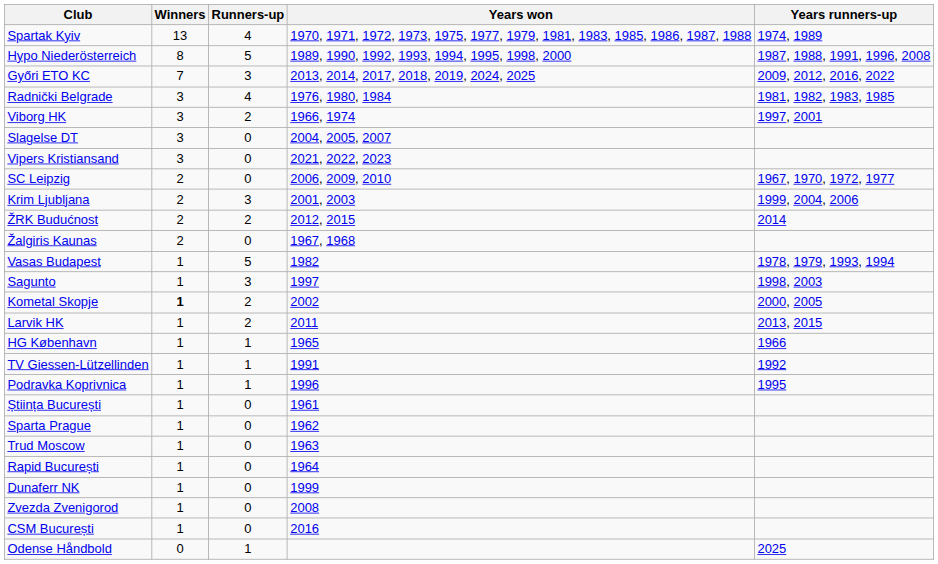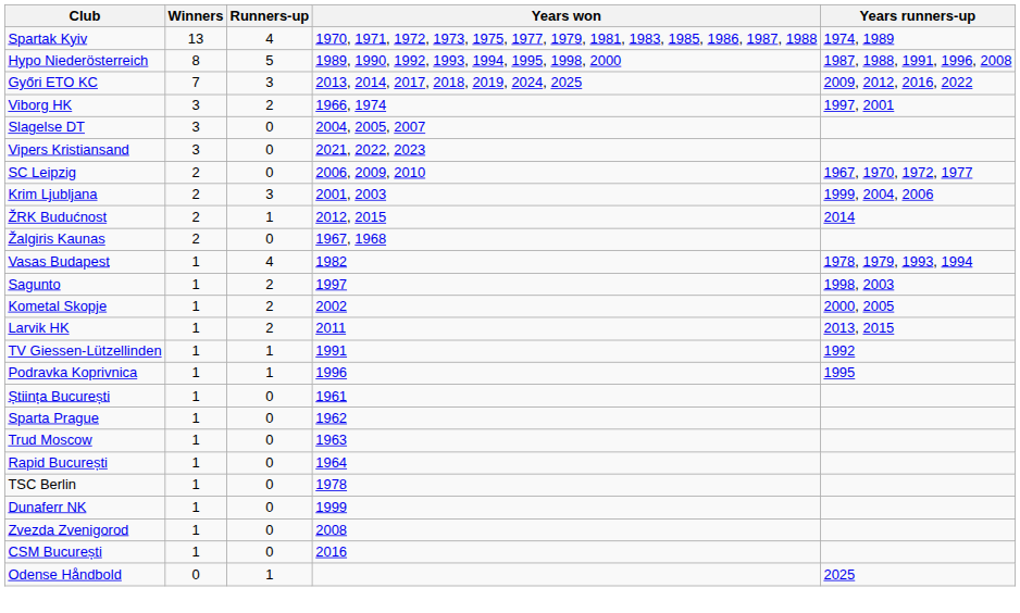 <table class="wikitable sortable">
 <tr>
 <th>Club</th>
 <th>Winners</th>
 <th>Runners-up</th>
 <th class="unsortable">Years won</th>
 <th class="unsortable">Years runners-up</th>
 </tr>
 <tr>
 <td> <a href='#'>Spartak Kyiv</a></td>
 <td style="text-align:center">13</td>
 <td style="text-align:center">4</td>
 <td><a href='#'>1970</a>, <a href='#'>1971</a>, <a href='#'>1972</a>, <a href='#'>1973</a>, <a href='#'>1975</a>, <a href='#'>1977</a>, <a href='#'>1979</a>, <a href='#'>1981</a>, <a href='#'>1983</a>, <a href='#'>1985</a>, <a href='#'>1986</a>, <a href='#'>1987</a>, <a href='#'>1988</a></td>
 <td><a href='#'>1974</a>, <a href='#'>1989</a></td>
 </tr>
 <tr>
 <td> <a href='#'>Hypo Niederösterreich</a></td>
 <td style="text-align:center">8</td>
 <td style="text-align:center">5</td>
 <td><a href='#'>1989</a>, <a href='#'>1990</a>, <a href='#'>1992</a>, <a href='#'>1993</a>, <a href='#'>1994</a>, <a href='#'>1995</a>, <a href='#'>1998</a>, <a href='#'>2000</a></td>
 <td><a href='#'>1987</a>, <a href='#'>1988</a>, <a href='#'>1991</a>, <a href='#'>1996</a>, <a href='#'>2008</a></td>
 </tr>
 <tr>
 <td> <a href='#'>Győri ETO KC</a></td>
 <td style="text-align:center">7</td>
 <td style="text-align:center">3</td>
 <td><a href='#'>2013</a>, <a href='#'>2014</a>, <a href='#'>2017</a>, <a href='#'>2018</a>, <a href='#'>2019</a>, <a href='#'>2024</a>, <a href='#'>2025</a></td>
 <td><a href='#'>2009</a>, <a href='#'>2012</a>, <a href='#'>2016</a>, <a href='#'>2022</a></td>
-</tr>
-<tr>
-<td> <a href='#'>Radnički Belgrade</a></td>
-<td style="text-align:center">3</td>
-<td style="text-align:center">4</td>
-<td><a href='#'>1976</a>, <a href='#'>1980</a>, <a href='#'>1984</a></td>
-<td><a href='#'>1981</a>, <a href='#'>1982</a>, <a href='#'>1983</a>, <a href='#'>1985</a></td>
 </tr>
 <tr>
 <td> <a href='#'>Viborg HK</a></td>
 <td style="text-align:center">3</td>
 <td style="text-align:center">2</td>
 <td><a href='#'>1966</a>, <a href='#'>1974</a></td>
 <td><a href='#'>1997</a>, <a href='#'>2001</a></td>
 </tr>
 <tr>
 <td> <a href='#'>Slagelse DT</a></td>
 <td style="text-align:center">3</td>
 <td style="text-align:center">0</td>
 <td><a href='#'>2004</a>, <a href='#'>2005</a>, <a href='#'>2007</a></td>
 <td></td>
 </tr>
 <tr>
 <td> <a href='#'>Vipers Kristiansand</a></td>
 <td style="text-align:center">3</td>
 <td style="text-align:center">0</td>
 <td><a href='#'>2021</a>, <a href='#'>2022</a>, <a href='#'>2023</a></td>
 </tr>
 <tr>
 <td> <a href='#'>SC Leipzig</a></td>
 <td style="text-align:center">2</td>
 <td style="text-align:center">0</td>
 <td><a href='#'>2006</a>, <a href='#'>2009</a>, <a href='#'>2010</a></td>
 <td><a href='#'>1967</a>, <a href='#'>1970</a>, <a href='#'>1972</a>, <a href='#'>1977</a></td>
 </tr>
 <tr>
 <td> <a href='#'>Krim Ljubljana</a></td>
 <td style="text-align:center">2</td>
 <td style="text-align:center">3</td>
 <td><a href='#'>2001</a>, <a href='#'>2003</a></td>
 <td><a href='#'>1999</a>, <a href='#'>2004</a>, <a href='#'>2006</a></td>
 </tr>
 <tr>
 <td> <a href='#'>ŽRK Budućnost</a></td>
 <td style="text-align:center">2</td>
-<td style="text-align:center">2</td>
+<td style="text-align:center">1</td>
 <td><a href='#'>2012</a>, <a href='#'>2015</a></td>
 <td><a href='#'>2014</a></td>
 </tr>
 <tr>
 <td> <a href='#'>Žalgiris Kaunas</a></td>
 <td style="text-align:center">2</td>
 <td style="text-align:center">0</td>
 <td><a href='#'>1967</a>, <a href='#'>1968</a></td>
 <td></td>
 </tr>
 <tr>
 <td> <a href='#'>Vasas Budapest</a></td>
 <td style="text-align:center">1</td>
-<td style="text-align:center">5</td>
+<td style="text-align:center">4</td>
 <td><a href='#'>1982</a></td>
 <td><a href='#'>1978</a>, <a href='#'>1979</a>, <a href='#'>1993</a>, <a href='#'>1994</a></td>
 </tr>
 <tr>
 <td> <a href='#'>Sagunto</a></td>
 <td style="text-align:center">1</td>
-<td style="text-align:center">3</td>
+<td style="text-align:center">2</td>
 <td><a href='#'>1997</a></td>
 <td><a href='#'>1998</a>, <a href='#'>2003</a></td>
 </tr>
 <tr>
 <td> <a href='#'>Kometal Skopje</a></td>
-<td style="text-align:center"><strong>1</strong></td>
+<td style="text-align:center">1</td>
 <td style="text-align:center">2</td>
 <td><a href='#'>2002</a></td>
 <td><a href='#'>2000</a>, <a href='#'>2005</a></td>
 </tr>
 <tr>
 <td> <a href='#'>Larvik HK</a></td>
 <td style="text-align:center">1</td>
 <td style="text-align:center">2</td>
 <td><a href='#'>2011</a></td>
 <td><a href='#'>2013</a>, <a href='#'>2015</a></td>
-</tr>
-<tr>
-<td> <a href='#'>HG København</a></td>
-<td style="text-align:center">1</td>
-<td style="text-align:center">1</td>
-<td><a href='#'>1965</a></td>
-<td><a href='#'>1966</a></td>
 </tr>
 <tr>
 <td> <a href='#'>TV Giessen-Lützellinden</a></td>
 <td style="text-align:center">1</td>
 <td style="text-align:center">1</td>
 <td><a href='#'>1991</a></td>
 <td><a href='#'>1992</a></td>
 </tr>
 <tr>
 <td> <a href='#'>Podravka Koprivnica</a></td>
 <td style="text-align:center">1</td>
 <td style="text-align:center">1</td>
 <td><a href='#'>1996</a></td>
 <td><a href='#'>1995</a></td>
 </tr>
 <tr>
 <td> <a href='#'>Știința București</a></td>
 <td style="text-align:center">1</td>
 <td style="text-align:center">0</td>
 <td><a href='#'>1961</a></td>
 <td></td>
 </tr>
 <tr>
 <td> <a href='#'>Sparta Prague</a></td>
 <td style="text-align:center">1</td>
 <td style="text-align:center">0</td>
 <td><a href='#'>1962</a></td>
 <td></td>
 </tr>
 <tr>
 <td> <a href='#'>Trud Moscow</a></td>
 <td style="text-align:center">1</td>
 <td style="text-align:center">0</td>
 <td><a href='#'>1963</a></td>
 <td></td>
 </tr>
 <tr>
 <td> <a href='#'>Rapid București</a></td>
 <td style="text-align:center">1</td>
 <td style="text-align:center">0</td>
 <td><a href='#'>1964</a></td>
 <td></td>
 </tr>
 <tr>
+<td> TSC Berlin</td>
+<td style="text-align:center">1</td>
+<td style="text-align:center">0</td>
+<td><a href='#'>1978</a></td>
+<td></td>
+</tr>
+<tr>
 <td> <a href='#'>Dunaferr NK</a></td>
 <td style="text-align:center">1</td>
 <td style="text-align:center">0</td>
 <td><a href='#'>1999</a></td>
 <td></td>
 </tr>
 <tr>
 <td> <a href='#'>Zvezda Zvenigorod</a></td>
 <td style="text-align:center">1</td>
 <td style="text-align:center">0</td>
 <td><a href='#'>2008</a></td>
 <td></td>
 </tr>
 <tr>
 <td> <a href='#'>CSM București</a></td>
 <td style="text-align:center">1</td>
 <td style="text-align:center">0</td>
 <td><a href='#'>2016</a></td>
 <td></td>
 </tr>
 <tr>
 <td> <a href='#'>Odense Håndbold</a></td>
 <td style="text-align:center">0</td>
 <td style="text-align:center">1</td>
 <td></td>
 <td><a href='#'>2025</a></td>
 </tr>
 </table>
